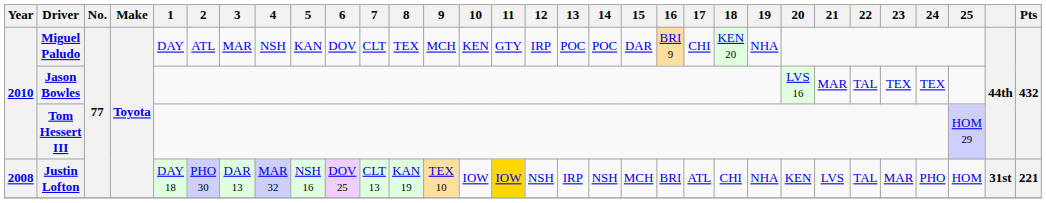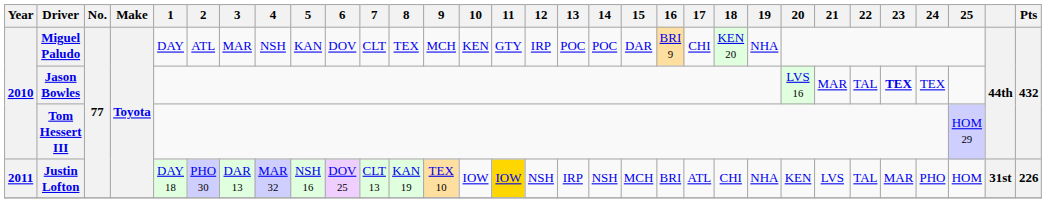 <table class="wikitable" style="text-align:center; font-size:75%">
 <tr>
 <th>Year</th>
 <th>Driver</th>
 <th>No.</th>
 <th>Make</th>
 <th>1</th>
 <th>2</th>
 <th>3</th>
 <th>4</th>
 <th>5</th>
 <th>6</th>
 <th>7</th>
 <th>8</th>
 <th>9</th>
 <th>10</th>
 <th>11</th>
 <th>12</th>
 <th>13</th>
 <th>14</th>
 <th>15</th>
 <th>16</th>
 <th>17</th>
 <th>18</th>
 <th>19</th>
 <th>20</th>
 <th>21</th>
 <th>22</th>
 <th>23</th>
 <th>24</th>
 <th>25</th>
 <th></th>
 <th>Pts</th>
 </tr>
 <tr>
 <th rowspan=3><a href='#'>2010</a></th>
 <th><a href='#'>Miguel Paludo</a></th>
 <th rowspan=4>77</th>
 <th rowspan=4><a href='#'>Toyota</a></th>
 <td><a href='#'>DAY</a></td>
 <td><a href='#'>ATL</a></td>
 <td><a href='#'>MAR</a></td>
 <td><a href='#'>NSH</a></td>
 <td><a href='#'>KAN</a></td>
 <td><a href='#'>DOV</a></td>
 <td><a href='#'>CLT</a></td>
 <td><a href='#'>TEX</a></td>
 <td><a href='#'>MCH</a></td>
 <td><a href='#'>KEN</a></td>
 <td><a href='#'>GTY</a></td>
 <td><a href='#'>IRP</a></td>
 <td><a href='#'>POC</a></td>
 <td><a href='#'>POC</a></td>
 <td><a href='#'>DAR</a></td>
 <td style="background:#FFDF9F;"><a href='#'>BRI</a><br><small>9</small></td>
 <td><a href='#'>CHI</a></td>
 <td style="background:#DFFFDF;"><a href='#'>KEN</a><br><small>20</small></td>
 <td><a href='#'>NHA</a></td>
 <td colspan=6></td>
 <th rowspan=3>44th</th>
 <th rowspan=3>432</th>
 </tr>
 <tr>
 <th><a href='#'>Jason Bowles</a></th>
 <td colspan=19></td>
 <td style="background:#DFFFDF;"><a href='#'>LVS</a><br><small>16</small></td>
 <td><a href='#'>MAR</a></td>
 <td><a href='#'>TAL</a></td>
-<td><a href='#'>TEX</a></td>
+<td><strong><a href='#'>TEX</a></strong></td>
 <td><a href='#'>TEX</a></td>
 <td></td>
 </tr>
 <tr>
 <th><a href='#'>Tom Hessert III</a></th>
 <td colspan=24></td>
 <td style="background:#CFCFFF;"><a href='#'>HOM</a><br><small>29</small></td>
 </tr>
 <tr>
-<th><a href='#'>2008</a></th>
+<th><a href='#'>2011</a></th>
 <th><a href='#'>Justin Lofton</a></th>
 <td style="background:#DFFFDF;"><a href='#'>DAY</a><br><small>18</small></td>
 <td style="background:#CFCFFF;"><a href='#'>PHO</a><br><small>30</small></td>
 <td style="background:#DFFFDF;"><a href='#'>DAR</a><br><small>13</small></td>
 <td style="background:#CFCFFF;"><a href='#'>MAR</a><br><small>32</small></td>
 <td style="background:#DFFFDF;"><a href='#'>NSH</a><br><small>16</small></td>
 <td style="background:#EFCFFF;"><a href='#'>DOV</a><br><small>25</small></td>
 <td style="background:#DFFFDF;"><a href='#'>CLT</a><br><small>13</small></td>
 <td style="background:#DFFFDF;"><a href='#'>KAN</a><br><small>19</small></td>
 <td style="background:#FFDF9F;"><a href='#'>TEX</a><br><small>10</small></td>
 <td><a href='#'>IOW</a></td>
 <td style="background: gold;"><a href='#'>IOW</a></td>
 <td><a href='#'>NSH</a></td>
 <td><a href='#'>IRP</a></td>
 <td><a href='#'>NSH</a></td>
 <td><a href='#'>MCH</a></td>
 <td><a href='#'>BRI</a></td>
 <td><a href='#'>ATL</a></td>
 <td><a href='#'>CHI</a></td>
 <td><a href='#'>NHA</a></td>
 <td><a href='#'>KEN</a></td>
 <td><a href='#'>LVS</a></td>
 <td><a href='#'>TAL</a></td>
 <td><a href='#'>MAR</a></td>
 <td><a href='#'>PHO</a></td>
 <td><a href='#'>HOM</a></td>
 <th>31st</th>
-<th>221</th>
+<th>226</th>
 </tr>
 <tr>
 </tr>
 </table>
